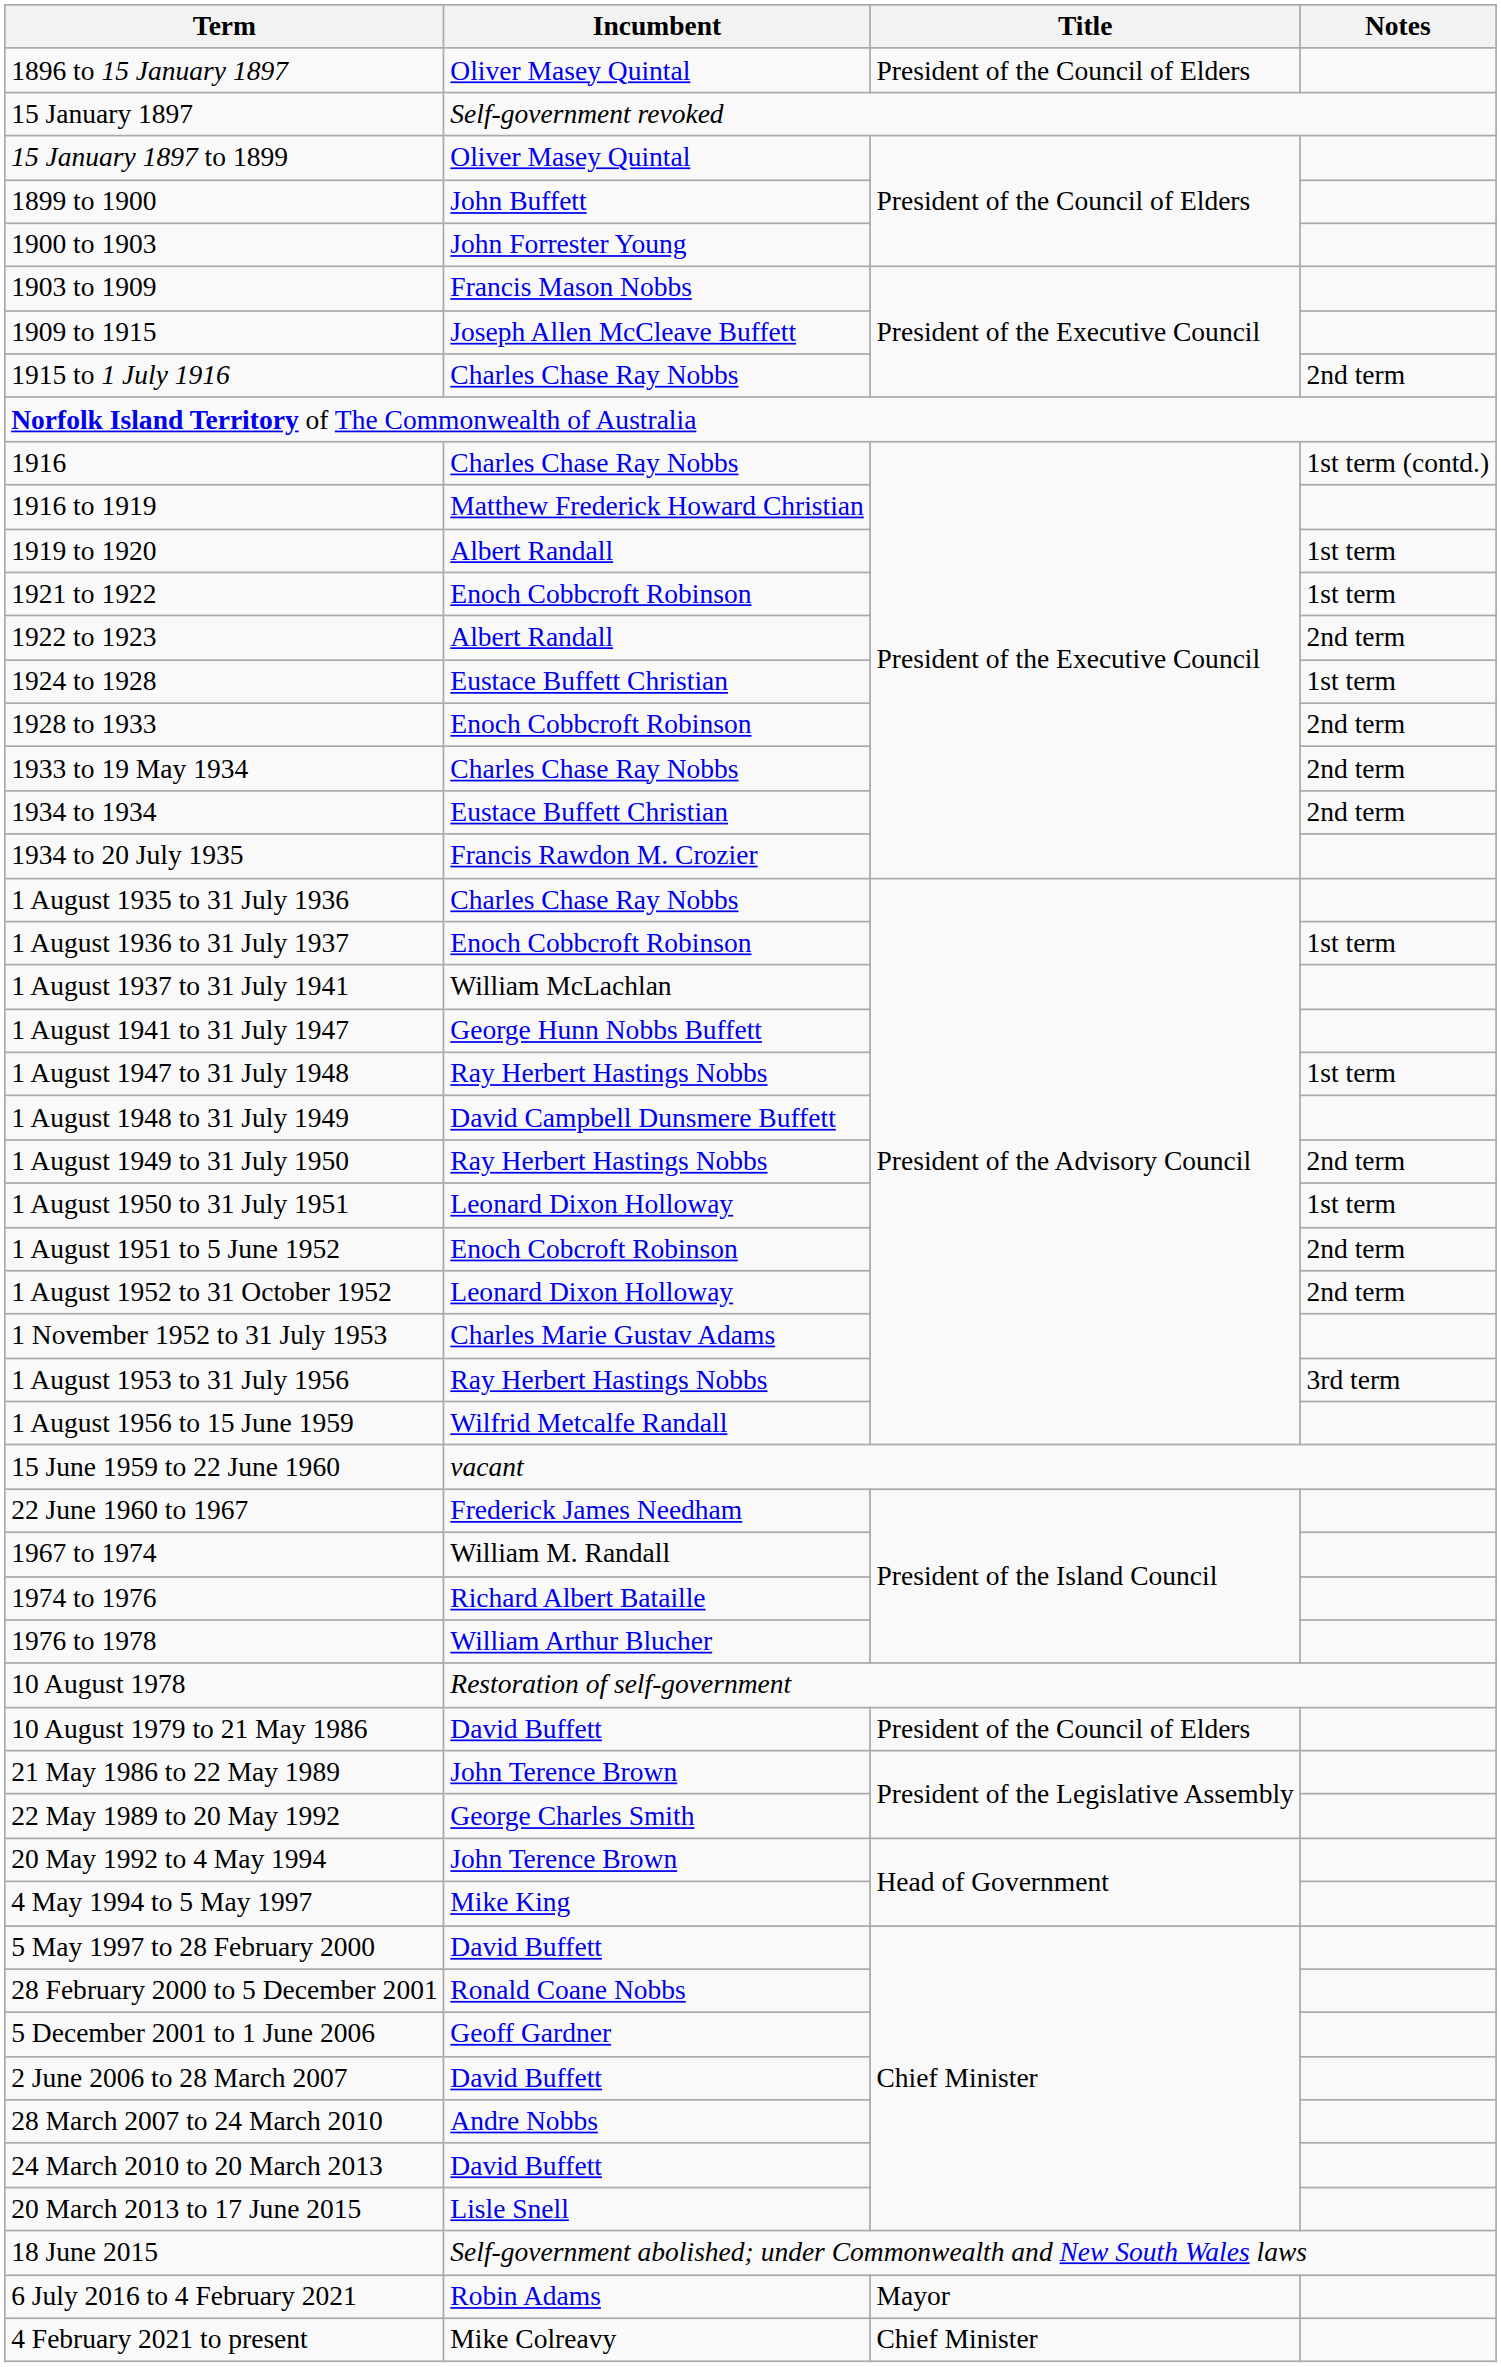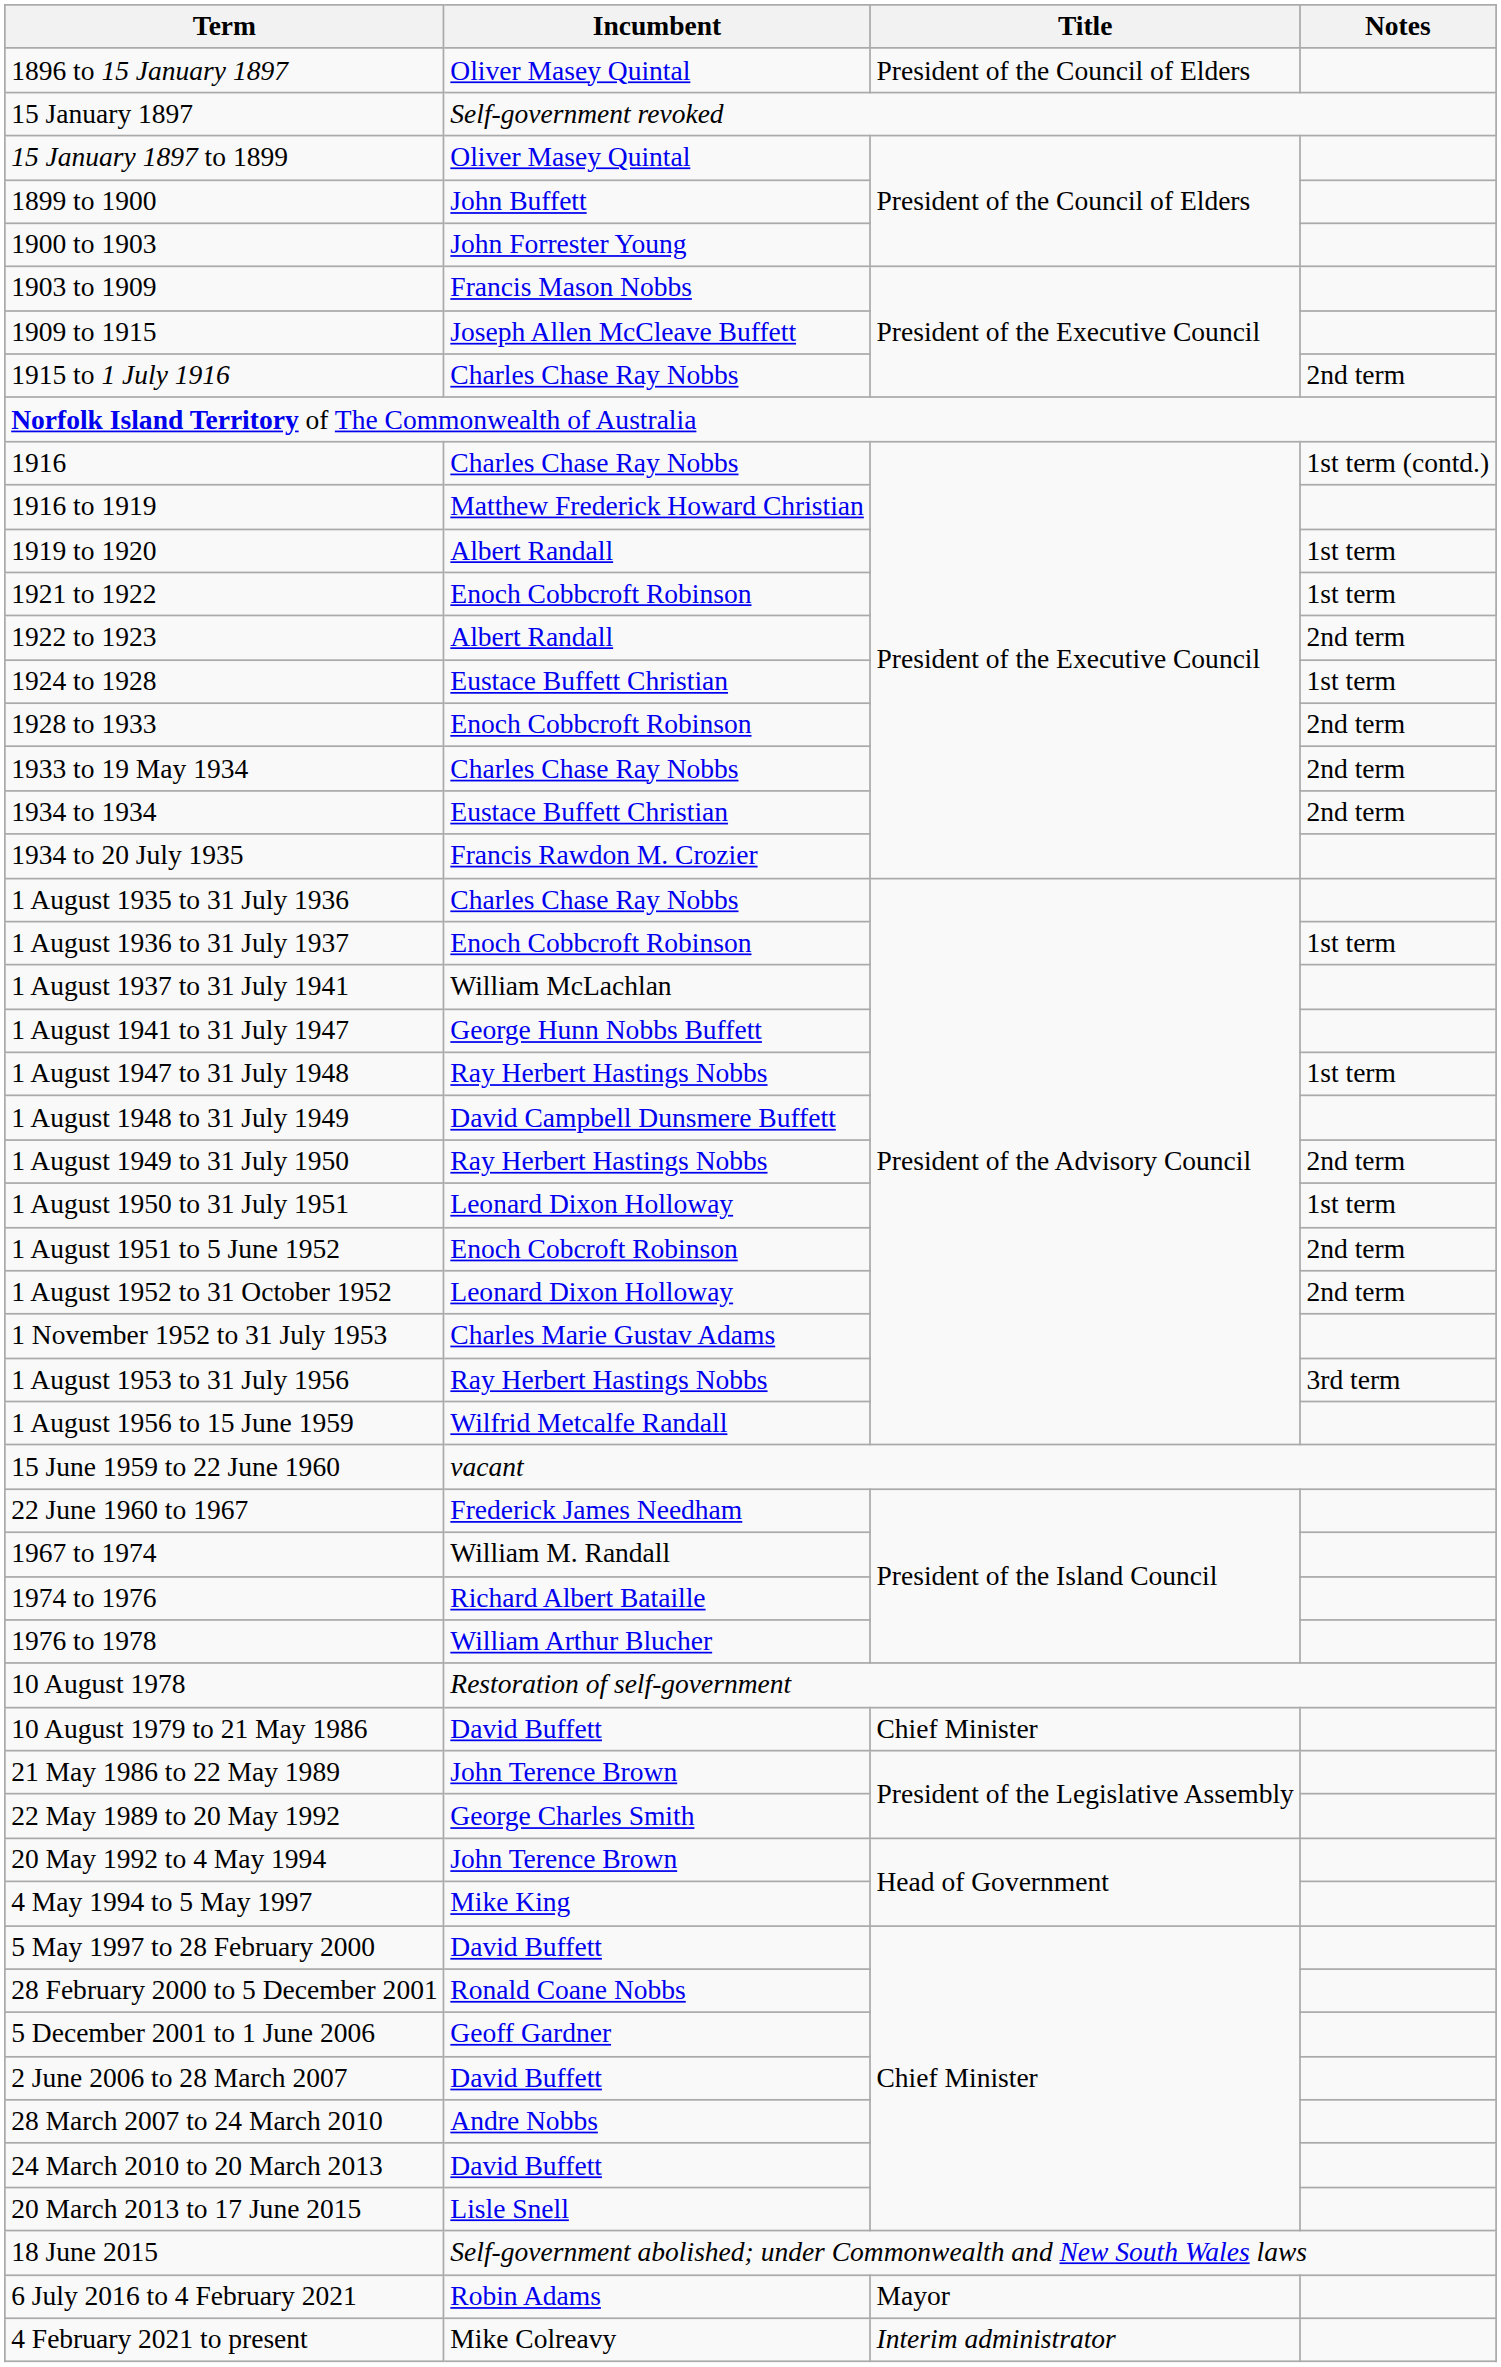 <table class="wikitable">
 <tr>
 <th>Term</th>
 <th>Incumbent</th>
 <th>Title</th>
 <th>Notes</th>
 </tr>
 <tr>
 <td>1896 to <em>15 January 1897</em></td>
 <td><a href='#'>Oliver Masey Quintal</a></td>
 <td>President of the Council of Elders</td>
 <td></td>
 </tr>
 <tr>
 <td>15 January 1897</td>
 <td colspan=3><em>Self-government revoked</em></td>
 </tr>
 <tr>
 <td><em>15 January 1897</em> to 1899</td>
 <td><a href='#'>Oliver Masey Quintal</a></td>
 <td rowspan="3">President of the Council of Elders</td>
 <td></td>
 </tr>
 <tr>
 <td>1899 to 1900</td>
 <td><a href='#'>John Buffett</a></td>
 <td></td>
 </tr>
 <tr>
 <td>1900 to 1903</td>
 <td><a href='#'>John Forrester Young</a></td>
 <td></td>
 </tr>
 <tr>
 <td>1903 to 1909</td>
 <td><a href='#'>Francis Mason Nobbs</a></td>
 <td rowspan="3">President of the Executive Council</td>
 <td></td>
 </tr>
 <tr>
 <td>1909 to 1915</td>
 <td><a href='#'>Joseph Allen McCleave Buffett</a></td>
 <td></td>
 </tr>
 <tr>
 <td>1915 to <em>1 July 1916</em></td>
 <td><a href='#'>Charles Chase Ray Nobbs</a></td>
 <td>2nd term</td>
 </tr>
 <tr>
 <td colspan="4"><strong><a href='#'>Norfolk Island Territory</a></strong> of <a href='#'>The Commonwealth of Australia</a></td>
 </tr>
 <tr>
 <td>1916</td>
 <td><a href='#'>Charles Chase Ray Nobbs</a></td>
 <td rowspan="10">President of the Executive Council</td>
 <td>1st term (contd.)</td>
 </tr>
 <tr>
 <td>1916 to 1919</td>
 <td><a href='#'>Matthew Frederick Howard Christian</a></td>
 <td></td>
 </tr>
 <tr>
 <td>1919 to 1920</td>
 <td><a href='#'>Albert Randall</a></td>
 <td>1st term</td>
 </tr>
 <tr>
 <td>1921 to 1922</td>
 <td><a href='#'>Enoch Cobbcroft Robinson</a></td>
 <td>1st term</td>
 </tr>
 <tr>
 <td>1922 to 1923</td>
 <td><a href='#'>Albert Randall</a></td>
 <td>2nd term</td>
 </tr>
 <tr>
 <td>1924 to 1928</td>
 <td><a href='#'>Eustace Buffett Christian</a></td>
 <td>1st term</td>
 </tr>
 <tr>
 <td>1928 to 1933</td>
 <td><a href='#'>Enoch Cobbcroft Robinson</a></td>
 <td>2nd term</td>
 </tr>
 <tr>
 <td>1933 to 19 May 1934</td>
 <td><a href='#'>Charles Chase Ray Nobbs</a></td>
 <td>2nd term</td>
 </tr>
 <tr>
 <td>1934 to 1934</td>
 <td><a href='#'>Eustace Buffett Christian</a></td>
 <td>2nd term</td>
 </tr>
 <tr>
 <td>1934 to 20 July 1935</td>
 <td><a href='#'>Francis Rawdon M. Crozier</a></td>
 <td></td>
 </tr>
 <tr>
 <td>1 August 1935 to 31 July 1936</td>
 <td><a href='#'>Charles Chase Ray Nobbs</a></td>
 <td rowspan="13">President of the Advisory Council</td>
 <td></td>
 </tr>
 <tr>
 <td>1 August 1936 to 31 July 1937</td>
 <td><a href='#'>Enoch Cobbcroft Robinson</a></td>
 <td>1st term</td>
 </tr>
 <tr>
 <td>1 August 1937 to 31 July 1941</td>
 <td>William McLachlan</td>
 <td></td>
 </tr>
 <tr>
 <td>1 August 1941 to 31 July 1947</td>
 <td><a href='#'>George Hunn Nobbs Buffett</a></td>
 <td></td>
 </tr>
 <tr>
 <td>1 August 1947 to 31 July 1948</td>
 <td><a href='#'>Ray Herbert Hastings Nobbs</a></td>
 <td>1st term</td>
 </tr>
 <tr>
 <td>1 August 1948 to 31 July 1949</td>
 <td><a href='#'>David Campbell Dunsmere Buffett</a></td>
 <td></td>
 </tr>
 <tr>
 <td>1 August 1949 to 31 July 1950</td>
 <td><a href='#'>Ray Herbert Hastings Nobbs</a></td>
 <td>2nd term</td>
 </tr>
 <tr>
 <td>1 August 1950 to 31 July 1951</td>
 <td><a href='#'>Leonard Dixon Holloway</a></td>
 <td>1st term</td>
 </tr>
 <tr>
 <td>1 August 1951 to 5 June 1952</td>
 <td><a href='#'>Enoch Cobcroft Robinson</a></td>
 <td>2nd term</td>
 </tr>
 <tr>
 <td>1 August 1952 to 31 October 1952</td>
 <td><a href='#'>Leonard Dixon Holloway</a></td>
 <td>2nd term</td>
 </tr>
 <tr>
 <td>1 November 1952 to 31 July 1953</td>
 <td><a href='#'>Charles Marie Gustav Adams</a></td>
 <td></td>
 </tr>
 <tr>
 <td>1 August 1953 to 31 July 1956</td>
 <td><a href='#'>Ray Herbert Hastings Nobbs</a></td>
 <td>3rd term</td>
 </tr>
 <tr>
 <td>1 August 1956 to 15 June 1959</td>
 <td><a href='#'>Wilfrid Metcalfe Randall</a></td>
 <td></td>
 </tr>
 <tr>
 <td>15 June 1959 to 22 June 1960</td>
 <td colspan=3><em>vacant</em></td>
 </tr>
 <tr>
 <td>22 June 1960 to 1967</td>
 <td><a href='#'>Frederick James Needham</a></td>
 <td rowspan="4">President of the Island Council</td>
 <td></td>
 </tr>
 <tr>
 <td>1967 to 1974</td>
 <td>William M. Randall</td>
 <td></td>
 </tr>
 <tr>
 <td>1974 to 1976</td>
 <td><a href='#'>Richard Albert Bataille</a></td>
 <td></td>
 </tr>
 <tr>
 <td>1976 to 1978</td>
 <td><a href='#'>William Arthur Blucher</a></td>
 <td></td>
 </tr>
 <tr>
 <td>10 August 1978</td>
 <td colspan=3><em>Restoration of self-government</em></td>
 </tr>
 <tr>
 <td>10 August 1979 to 21 May 1986</td>
 <td><a href='#'>David Buffett</a></td>
-<td>President of the Council of Elders</td>
+<td>Chief Minister</td>
 <td></td>
 </tr>
 <tr>
 <td>21 May 1986 to 22 May 1989</td>
 <td><a href='#'>John Terence Brown</a></td>
 <td rowspan="2">President of the Legislative Assembly</td>
 <td></td>
 </tr>
 <tr>
 <td>22 May 1989 to 20 May 1992</td>
 <td><a href='#'>George Charles Smith</a></td>
 <td></td>
 </tr>
 <tr>
 <td>20 May 1992 to 4 May 1994</td>
 <td><a href='#'>John Terence Brown</a></td>
 <td rowspan="2">Head of Government</td>
 <td></td>
 </tr>
 <tr>
 <td>4 May 1994 to 5 May 1997</td>
 <td><a href='#'>Mike King</a></td>
 <td></td>
 </tr>
 <tr>
 <td>5 May 1997 to 28 February 2000</td>
 <td><a href='#'>David Buffett</a></td>
 <td rowspan="7">Chief Minister</td>
 <td></td>
 </tr>
 <tr>
 <td>28 February 2000 to 5 December 2001</td>
 <td><a href='#'>Ronald Coane Nobbs</a></td>
 <td></td>
 </tr>
 <tr>
 <td>5 December 2001 to 1 June 2006</td>
 <td><a href='#'>Geoff Gardner</a></td>
 <td></td>
 </tr>
 <tr>
 <td>2 June 2006 to 28 March 2007</td>
 <td><a href='#'>David Buffett</a></td>
 <td></td>
 </tr>
 <tr>
 <td>28 March 2007 to 24 March 2010</td>
 <td><a href='#'>Andre Nobbs</a></td>
 <td></td>
 </tr>
 <tr>
 <td>24 March 2010 to 20 March 2013</td>
 <td><a href='#'>David Buffett</a></td>
 <td></td>
 </tr>
 <tr>
 <td>20 March 2013 to 17 June 2015</td>
 <td><a href='#'>Lisle Snell</a></td>
 <td></td>
 </tr>
 <tr>
 <td>18 June 2015</td>
 <td colspan=3><em>Self-government abolished; under Commonwealth and <a href='#'>New South Wales</a> laws</em></td>
 </tr>
 <tr>
 <td>6 July 2016 to 4 February 2021</td>
 <td><a href='#'>Robin Adams</a></td>
 <td>Mayor</td>
 <td></td>
 </tr>
 <tr>
 <td>4 February 2021 to present</td>
 <td>Mike Colreavy</td>
-<td>Chief Minister</td>
+<td><em>Interim administrator</em></td>
 <td></td>
 </tr>
 </table>
